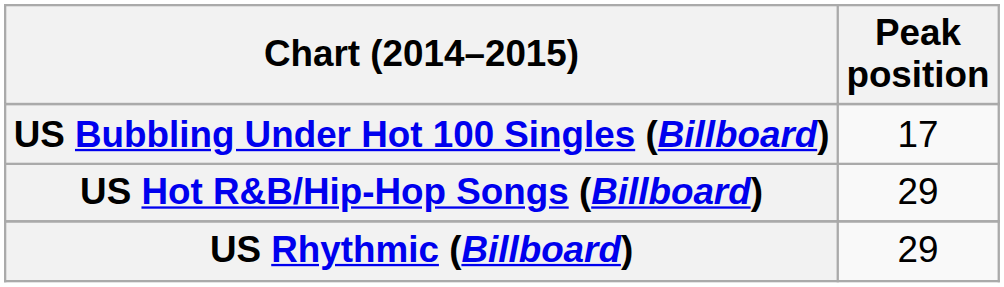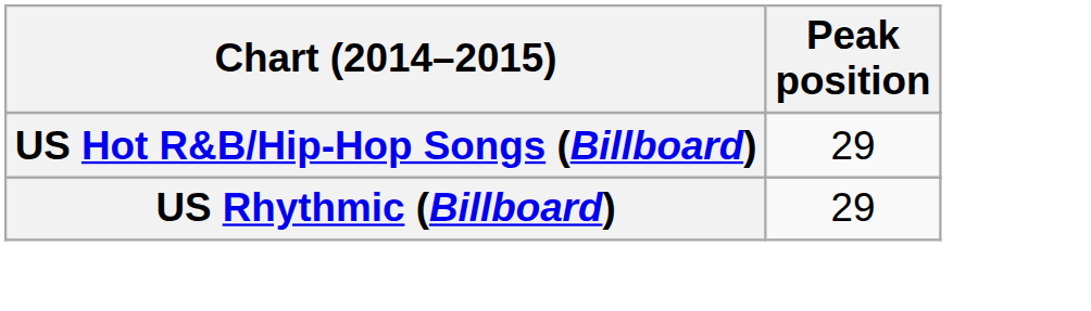 <table class="wikitable sortable plainrowheaders">
 <tr>
 <th>Chart (2014–2015)</th>
 <th>Peak<br>position</th>
 </tr>
 <tr>
 </tr>
 <tr>
 </tr>
 <tr>
 </tr>
 <tr>
-<th scope="row">US <a href='#'>Bubbling Under Hot 100 Singles</a> (<em><a href='#'>Billboard</a></em>)</th>
-<td align=center>17</td>
-</tr>
-<tr>
 <th scope="row">US <a href='#'>Hot R&B/Hip-Hop Songs</a> (<em><a href='#'>Billboard</a></em>)</th>
 <td align=center>29</td>
 </tr>
 <tr>
 </tr>
 <tr>
 <th scope="row">US <a href='#'>Rhythmic</a> (<em><a href='#'>Billboard</a></em>)</th>
 <td align=center>29</td>
 </tr>
 </table>
